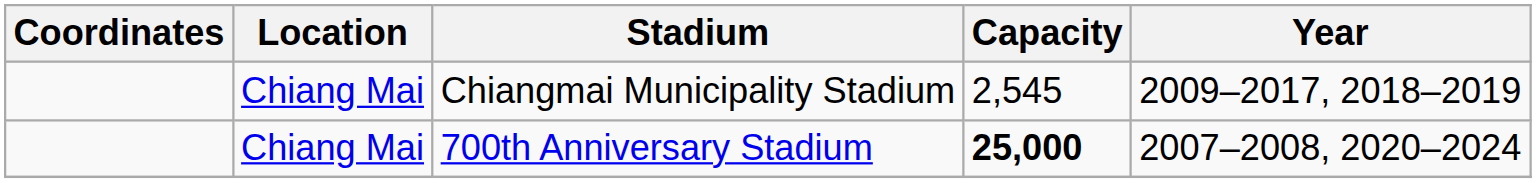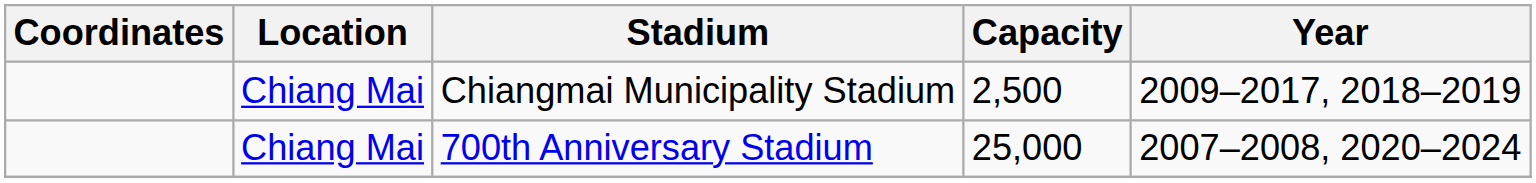 <table class="wikitable sortable">
 <tr>
 <th>Coordinates</th>
 <th>Location</th>
 <th>Stadium</th>
 <th>Capacity</th>
 <th>Year</th>
 </tr>
 <tr>
 <td></td>
 <td><a href='#'>Chiang Mai</a></td>
 <td>Chiangmai Municipality Stadium</td>
-<td>2,545</td>
+<td>2,500</td>
 <td>2009–2017, 2018–2019</td>
 </tr>
 <tr>
 <td></td>
 <td><a href='#'>Chiang Mai</a></td>
 <td><a href='#'>700th Anniversary Stadium</a></td>
-<td><strong>25,000</strong></td>
+<td>25,000</td>
 <td>2007–2008, 2020–2024</td>
 </tr>
 <tr>
 </tr>
 </table>
